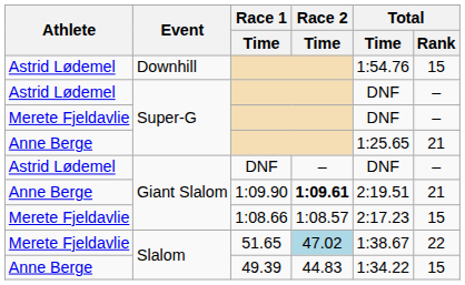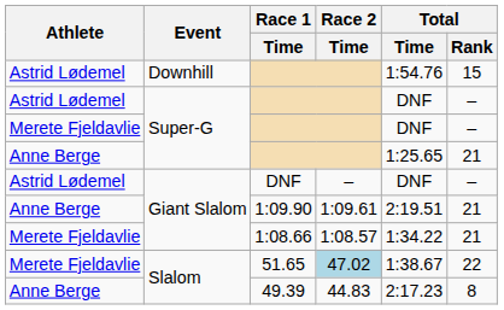 <table class="wikitable" style="font-size:90%">
 <tr>
 <th rowspan="2">Athlete</th>
 <th rowspan="2">Event</th>
 <th>Race 1</th>
 <th>Race 2</th>
 <th colspan="2">Total</th>
 </tr>
 <tr>
 <th>Time</th>
 <th>Time</th>
 <th>Time</th>
 <th>Rank</th>
 </tr>
 <tr>
 <td><a href='#'>Astrid Lødemel</a></td>
 <td>Downhill</td>
 <td colspan="2" bgcolor="wheat"></td>
 <td align="center">1:54.76</td>
 <td align="center">15</td>
 </tr>
 <tr>
 <td><a href='#'>Astrid Lødemel</a></td>
 <td rowspan="3">Super-G</td>
 <td colspan="2" bgcolor="wheat"></td>
 <td align="center">DNF</td>
 <td align="center">–</td>
 </tr>
 <tr>
 <td><a href='#'>Merete Fjeldavlie</a></td>
 <td colspan="2" bgcolor="wheat"></td>
 <td align="center">DNF</td>
 <td align="center">–</td>
 </tr>
 <tr>
 <td><a href='#'>Anne Berge</a></td>
 <td colspan="2" bgcolor="wheat"></td>
 <td align="center">1:25.65</td>
 <td align="center">21</td>
 </tr>
 <tr>
 <td><a href='#'>Astrid Lødemel</a></td>
 <td rowspan="3">Giant Slalom</td>
 <td align="center">DNF</td>
 <td align="center">–</td>
 <td align="center">DNF</td>
 <td align="center">–</td>
 </tr>
 <tr>
 <td><a href='#'>Anne Berge</a></td>
 <td align="center">1:09.90</td>
-<td align="center"><strong>1:09.61</strong></td>
+<td align="center">1:09.61</td>
 <td align="center">2:19.51</td>
 <td align="center">21</td>
 </tr>
 <tr>
 <td><a href='#'>Merete Fjeldavlie</a></td>
 <td align="center">1:08.66</td>
 <td align="center">1:08.57</td>
-<td align="center">2:17.23</td>
-<td align="center">15</td>
+<td align="center">1:34.22</td>
+<td align="center">21</td>
 </tr>
 <tr>
 <td><a href='#'>Merete Fjeldavlie</a></td>
 <td rowspan="2">Slalom</td>
 <td align="center">51.65</td>
 <td align="center" style="background: lightblue;">47.02</td>
 <td align="center">1:38.67</td>
 <td align="center">22</td>
 </tr>
 <tr>
 <td><a href='#'>Anne Berge</a></td>
 <td align="center">49.39</td>
 <td align="center">44.83</td>
-<td align="center">1:34.22</td>
-<td align="center">15</td>
+<td align="center">2:17.23</td>
+<td align="center">8</td>
 </tr>
 </table>
